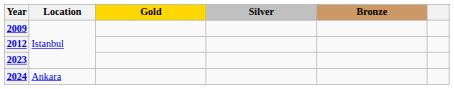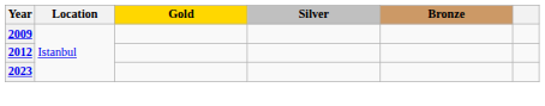 <table class="wikitable unsortable" style="text-align:left; width:80%">
 <tr>
 <th scope="col" style="text-align:center; width:5%">Year</th>
 <th scope="col" style="text-align:center; width:15%">Location</th>
 <th scope="col" style="text-align:center; width:25%; background:gold">Gold</th>
 <th scope="col" style="text-align:center; width:25%; background:silver">Silver</th>
 <th scope="col" style="text-align:center; width:25%; background:#c96">Bronze</th>
 <th scope="col" style="text-align:center; width:5%"></th>
 </tr>
 <tr>
 <th scope="row" style="text-align:left"><a href='#'>2009</a></th>
 <td rowspan="3"><a href='#'>Istanbul</a></td>
 <td></td>
 <td></td>
 <td></td>
 <td></td>
 </tr>
 <tr>
 <th scope="row" style="text-align:left"><a href='#'>2012</a></th>
 <td></td>
 <td></td>
 <td></td>
 <td></td>
 </tr>
 <tr>
 <th scope="row" style="text-align:left"><a href='#'>2023</a></th>
 <td></td>
 <td></td>
 <td></td>
 <td></td>
 </tr>
-<tr>
-<th scope="row" style="text-align:left"><a href='#'>2024</a></th>
-<td><a href='#'>Ankara</a></td>
-<td></td>
-<td></td>
-<td></td>
-<td></td>
-</tr>
 </table>
